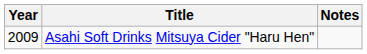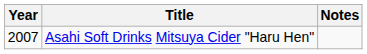 <table class="wikitable">
 <tr>
 <th>Year</th>
 <th>Title</th>
 <th>Notes</th>
 </tr>
 <tr>
-<td>2009</td>
+<td>2007</td>
 <td><a href='#'>Asahi Soft Drinks</a> <a href='#'>Mitsuya Cider</a> "Haru Hen"</td>
 <td></td>
 </tr>
 </table>
